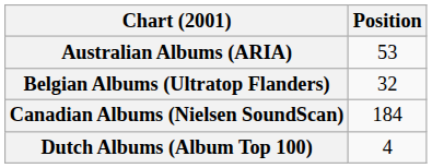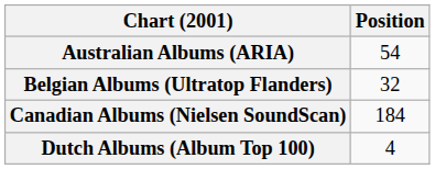 <table class="wikitable plainrowheaders sortable">
 <tr>
 <th>Chart (2001)</th>
 <th>Position</th>
 </tr>
 <tr>
 <th scope="row">Australian Albums (ARIA)</th>
-<td align="center">53</td>
+<td align="center">54</td>
 </tr>
 <tr>
 <th scope="row">Belgian Albums (Ultratop Flanders)</th>
 <td align="center">32</td>
 </tr>
 <tr>
 <th scope="row">Canadian Albums (Nielsen SoundScan)</th>
 <td style="text-align:center;">184</td>
 </tr>
 <tr>
 <th scope="row">Dutch Albums (Album Top 100)</th>
 <td align="center">4</td>
 </tr>
 </table>
